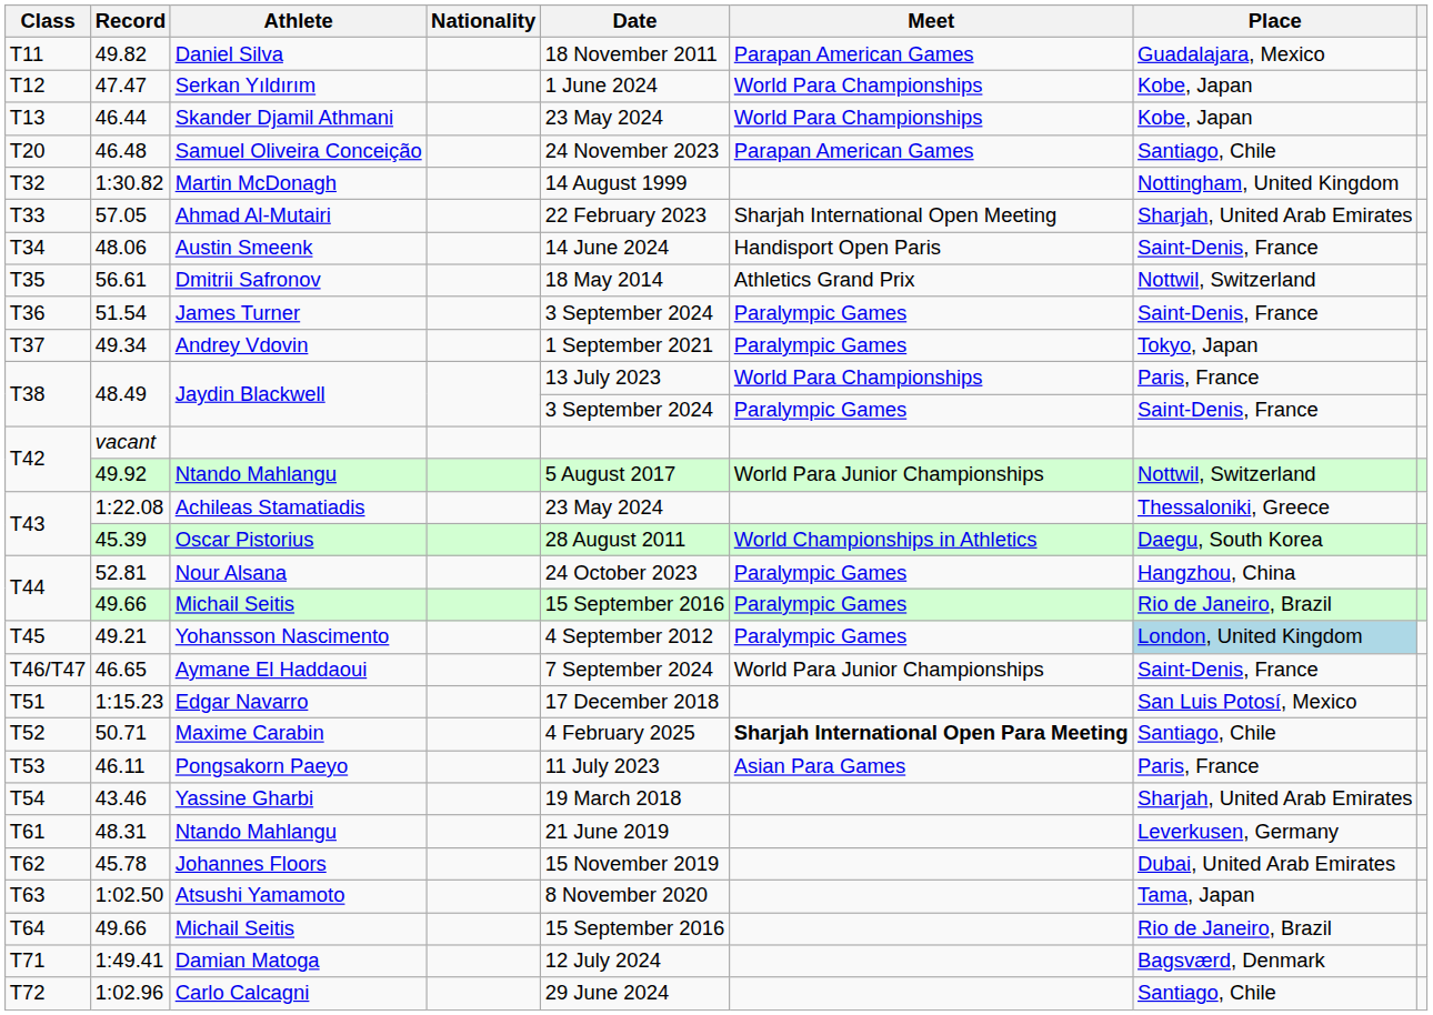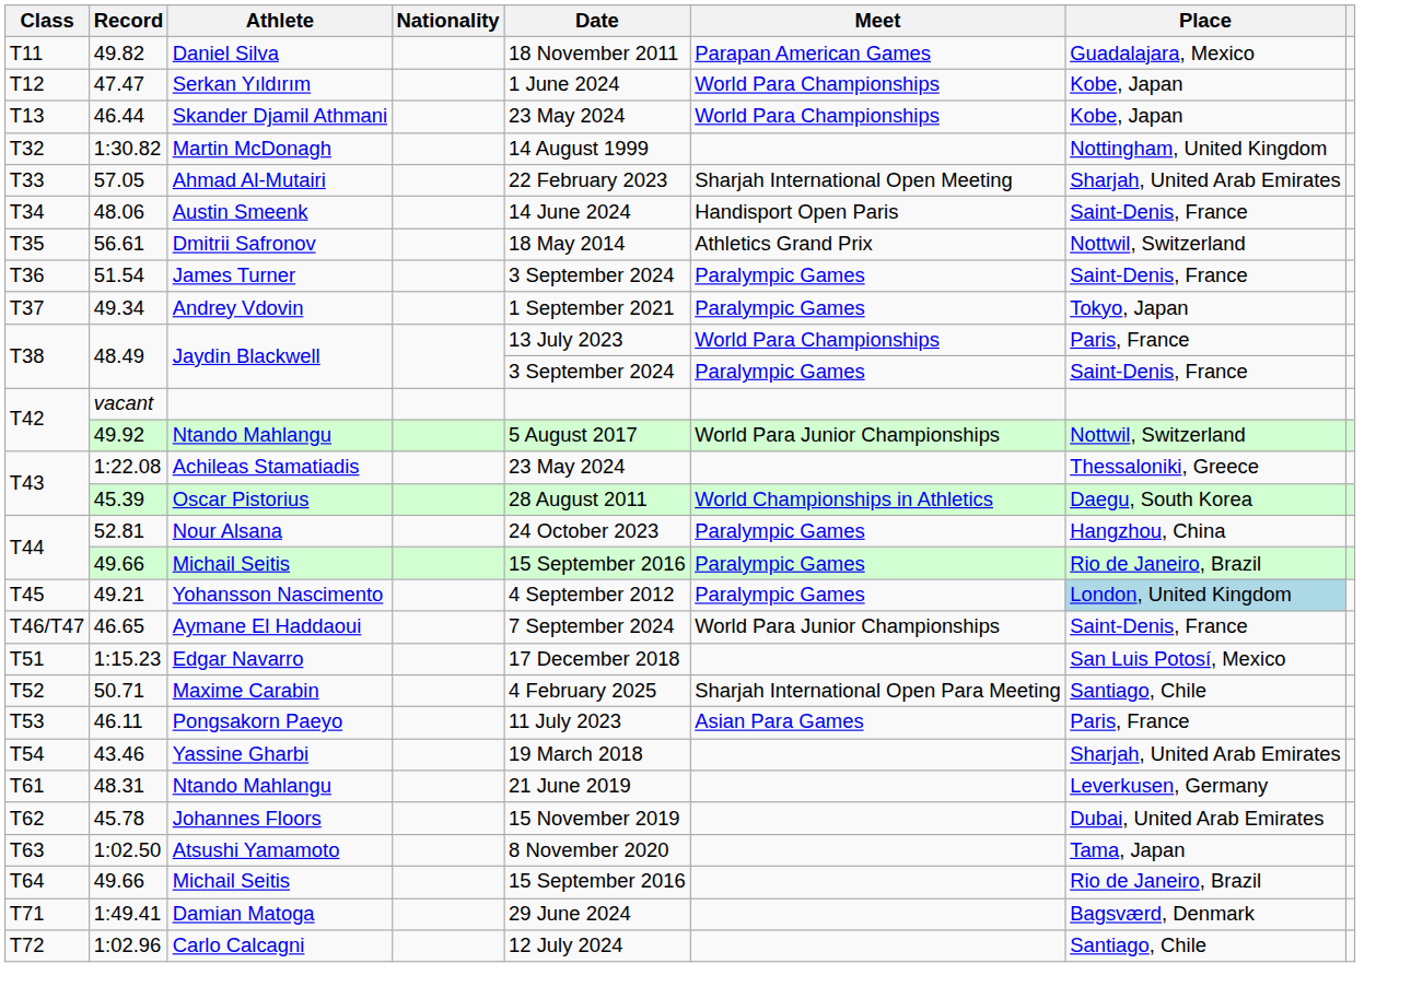 <table class="wikitable">
 <tr>
 <th>Class</th>
 <th>Record</th>
 <th>Athlete</th>
 <th>Nationality</th>
 <th>Date</th>
 <th>Meet</th>
 <th>Place</th>
 <th></th>
 </tr>
 <tr>
 <td>T11</td>
 <td>49.82</td>
 <td><a href='#'>Daniel Silva</a></td>
 <td></td>
 <td>18 November 2011</td>
 <td><a href='#'>Parapan American Games</a></td>
 <td><a href='#'>Guadalajara</a>, Mexico</td>
 <td></td>
 </tr>
 <tr>
 <td>T12</td>
 <td>47.47</td>
 <td><a href='#'>Serkan Yıldırım</a></td>
 <td></td>
 <td>1 June 2024</td>
 <td><a href='#'>World Para Championships</a></td>
 <td><a href='#'>Kobe</a>, Japan</td>
 <td></td>
 </tr>
 <tr>
 <td>T13</td>
 <td>46.44</td>
 <td><a href='#'>Skander Djamil Athmani</a></td>
 <td></td>
 <td>23 May 2024</td>
 <td><a href='#'>World Para Championships</a></td>
 <td><a href='#'>Kobe</a>, Japan</td>
-<td></td>
-</tr>
-<tr>
-<td>T20</td>
-<td>46.48</td>
-<td><a href='#'>Samuel Oliveira Conceição</a></td>
-<td></td>
-<td>24 November 2023</td>
-<td><a href='#'>Parapan American Games</a></td>
-<td><a href='#'>Santiago</a>, Chile</td>
 <td></td>
 </tr>
 <tr>
 <td>T32</td>
 <td>1:30.82</td>
 <td><a href='#'>Martin McDonagh</a></td>
 <td></td>
 <td>14 August 1999</td>
 <td></td>
 <td><a href='#'>Nottingham</a>, United Kingdom</td>
 <td></td>
 </tr>
 <tr>
 <td>T33</td>
 <td>57.05</td>
 <td><a href='#'>Ahmad Al-Mutairi</a></td>
 <td></td>
 <td>22 February 2023</td>
 <td>Sharjah International Open Meeting</td>
 <td><a href='#'>Sharjah</a>, United Arab Emirates</td>
 <td></td>
 </tr>
 <tr>
 <td>T34</td>
 <td>48.06</td>
 <td><a href='#'>Austin Smeenk</a></td>
 <td></td>
 <td>14 June 2024</td>
 <td>Handisport Open Paris</td>
 <td><a href='#'>Saint-Denis</a>, France</td>
 <td></td>
 </tr>
 <tr>
 <td>T35</td>
 <td>56.61</td>
 <td><a href='#'>Dmitrii Safronov</a></td>
 <td></td>
 <td>18 May 2014</td>
 <td>Athletics Grand Prix</td>
 <td><a href='#'>Nottwil</a>, Switzerland</td>
 <td></td>
 </tr>
 <tr>
 <td>T36</td>
 <td>51.54</td>
 <td><a href='#'>James Turner</a></td>
 <td></td>
 <td>3 September 2024</td>
 <td><a href='#'>Paralympic Games</a></td>
 <td><a href='#'>Saint-Denis</a>, France</td>
 <td></td>
 </tr>
 <tr>
 <td>T37</td>
 <td>49.34</td>
 <td><a href='#'>Andrey Vdovin</a></td>
 <td></td>
 <td>1 September 2021</td>
 <td><a href='#'>Paralympic Games</a></td>
 <td><a href='#'>Tokyo</a>, Japan</td>
 <td></td>
 </tr>
 <tr>
 <td rowspan=2>T38</td>
 <td rowspan=2>48.49</td>
 <td rowspan=2><a href='#'>Jaydin Blackwell</a></td>
 <td rowspan=2></td>
 <td>13 July 2023</td>
 <td><a href='#'>World Para Championships</a></td>
 <td><a href='#'>Paris</a>, France</td>
 <td></td>
 </tr>
 <tr>
 <td>3 September 2024</td>
 <td><a href='#'>Paralympic Games</a></td>
 <td><a href='#'>Saint-Denis</a>, France</td>
 <td></td>
 </tr>
 <tr>
 <td rowspan=2>T42</td>
 <td><em>vacant</em></td>
 <td></td>
 <td></td>
 <td></td>
 <td></td>
 <td></td>
 </tr>
 <tr bgcolor=#D2FFD2>
 <td>49.92</td>
 <td><a href='#'>Ntando Mahlangu</a></td>
 <td></td>
 <td>5 August 2017</td>
 <td>World Para Junior Championships</td>
 <td><a href='#'>Nottwil</a>, Switzerland</td>
 <td></td>
 </tr>
 <tr>
 <td rowspan=2>T43</td>
 <td>1:22.08</td>
 <td><a href='#'>Achileas Stamatiadis</a></td>
 <td></td>
 <td>23 May 2024</td>
 <td></td>
 <td><a href='#'>Thessaloniki</a>, Greece</td>
 <td></td>
 </tr>
 <tr bgcolor=#D2FFD2>
 <td>45.39</td>
 <td><a href='#'>Oscar Pistorius</a></td>
 <td></td>
 <td>28 August 2011</td>
 <td><a href='#'>World Championships in Athletics</a></td>
 <td><a href='#'>Daegu</a>, South Korea</td>
 <td></td>
 </tr>
 <tr>
 <td rowspan=2>T44</td>
 <td>52.81</td>
 <td><a href='#'>Nour Alsana</a></td>
 <td></td>
 <td>24 October 2023</td>
 <td><a href='#'>Paralympic Games</a></td>
 <td><a href='#'>Hangzhou</a>, China</td>
 <td></td>
 </tr>
 <tr bgcolor=#D2FFD2>
 <td>49.66</td>
 <td><a href='#'>Michail Seitis</a></td>
 <td></td>
 <td>15 September 2016</td>
 <td><a href='#'>Paralympic Games</a></td>
 <td><a href='#'>Rio de Janeiro</a>, Brazil</td>
 <td></td>
 </tr>
 <tr>
 <td>T45</td>
 <td>49.21</td>
 <td><a href='#'>Yohansson Nascimento</a></td>
 <td></td>
 <td>4 September 2012</td>
 <td><a href='#'>Paralympic Games</a></td>
 <td style="background: lightblue;"><a href='#'>London</a>, United Kingdom</td>
 <td></td>
 </tr>
 <tr>
 <td>T46/T47</td>
 <td>46.65</td>
 <td><a href='#'>Aymane El Haddaoui</a></td>
 <td></td>
 <td>7 September 2024</td>
 <td>World Para Junior Championships</td>
 <td><a href='#'>Saint-Denis</a>, France</td>
 <td></td>
 </tr>
 <tr>
 <td>T51</td>
 <td>1:15.23</td>
 <td><a href='#'>Edgar Navarro</a></td>
 <td></td>
 <td>17 December 2018</td>
 <td></td>
 <td><a href='#'>San Luis Potosí</a>, Mexico</td>
 <td></td>
 </tr>
 <tr>
 <td>T52</td>
 <td>50.71</td>
 <td><a href='#'>Maxime Carabin</a></td>
 <td></td>
 <td>4 February 2025</td>
-<td><strong>Sharjah International Open Para Meeting</strong></td>
+<td>Sharjah International Open Para Meeting</td>
 <td><a href='#'>Santiago</a>, Chile</td>
 <td></td>
 </tr>
 <tr>
 <td>T53</td>
 <td>46.11</td>
 <td><a href='#'>Pongsakorn Paeyo</a></td>
 <td></td>
 <td>11 July 2023</td>
 <td><a href='#'>Asian Para Games</a></td>
 <td><a href='#'>Paris</a>, France</td>
 <td></td>
 </tr>
 <tr>
 <td>T54</td>
 <td>43.46</td>
 <td><a href='#'>Yassine Gharbi</a></td>
 <td></td>
 <td>19 March 2018</td>
 <td></td>
 <td><a href='#'>Sharjah</a>, United Arab Emirates</td>
 <td></td>
 </tr>
 <tr>
 <td>T61</td>
 <td>48.31</td>
 <td><a href='#'>Ntando Mahlangu</a></td>
 <td></td>
 <td>21 June 2019</td>
 <td></td>
 <td><a href='#'>Leverkusen</a>, Germany</td>
 <td></td>
 </tr>
 <tr>
 <td>T62</td>
 <td>45.78</td>
 <td><a href='#'>Johannes Floors</a></td>
 <td></td>
 <td>15 November 2019</td>
 <td></td>
 <td><a href='#'>Dubai</a>, United Arab Emirates</td>
 <td></td>
 </tr>
 <tr>
 <td>T63</td>
 <td>1:02.50</td>
 <td><a href='#'>Atsushi Yamamoto</a></td>
 <td></td>
 <td>8 November 2020</td>
 <td></td>
 <td><a href='#'>Tama</a>, Japan</td>
 <td></td>
 </tr>
 <tr>
 <td>T64</td>
 <td>49.66</td>
 <td><a href='#'>Michail Seitis</a></td>
 <td></td>
 <td>15 September 2016</td>
 <td></td>
 <td><a href='#'>Rio de Janeiro</a>, Brazil</td>
 <td></td>
 </tr>
 <tr>
 <td>T71</td>
 <td>1:49.41</td>
 <td><a href='#'>Damian Matoga</a></td>
 <td></td>
-<td>12 July 2024</td>
+<td>29 June 2024</td>
 <td></td>
 <td><a href='#'>Bagsværd</a>, Denmark</td>
 <td></td>
 </tr>
 <tr>
 <td>T72</td>
 <td>1:02.96</td>
 <td><a href='#'>Carlo Calcagni</a></td>
 <td></td>
-<td>29 June 2024</td>
+<td>12 July 2024</td>
 <td></td>
 <td><a href='#'>Santiago</a>, Chile</td>
 <td></td>
 </tr>
 </table>
